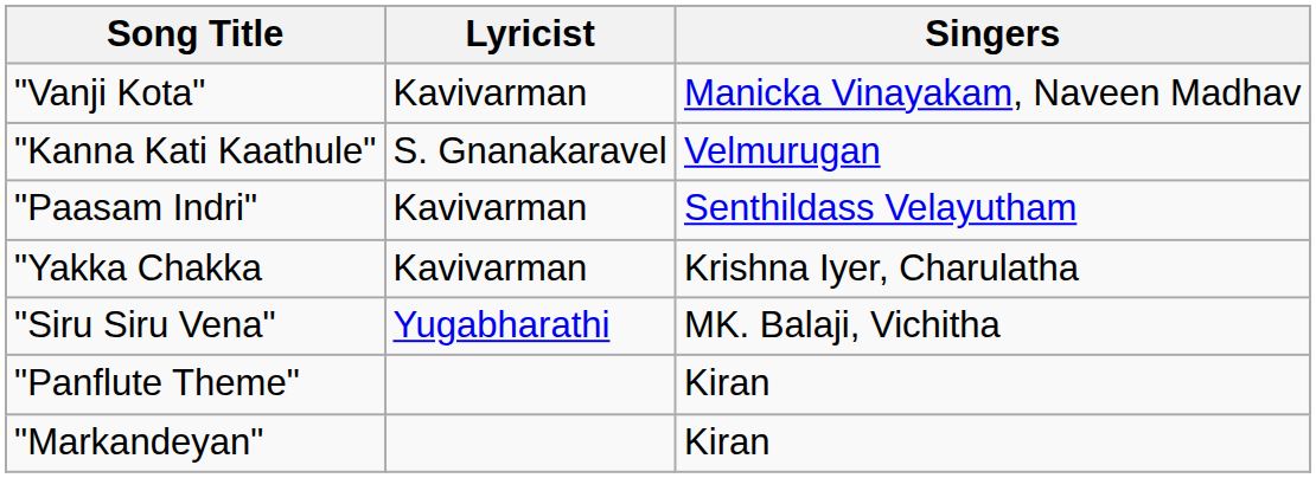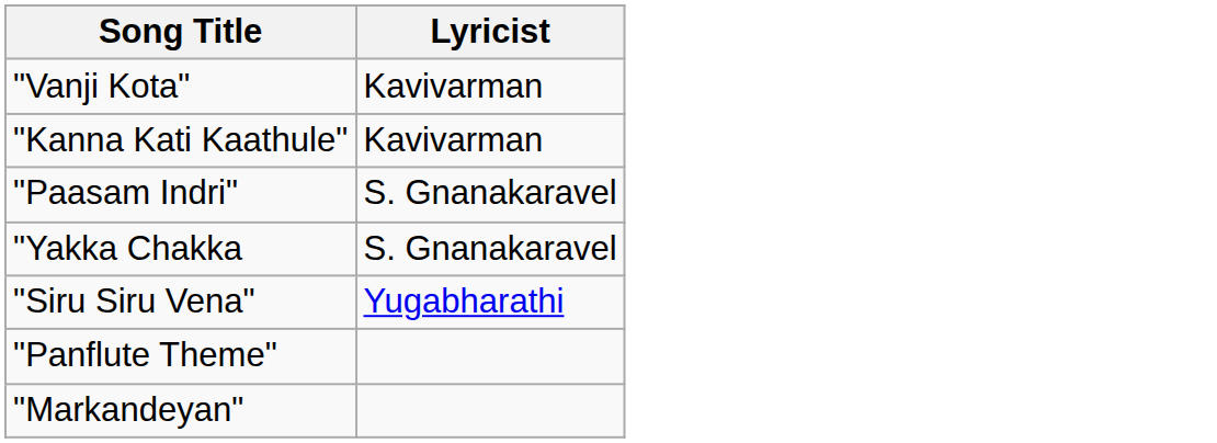 <table class="wikitable">
 <tr>
 <th>Song Title</th>
 <th>Lyricist</th>
-<th>Singers</th>
 </tr>
 <tr>
 <td>"Vanji Kota"</td>
 <td>Kavivarman</td>
-<td><a href='#'>Manicka Vinayakam</a>, Naveen Madhav</td>
 </tr>
 <tr>
 <td>"Kanna Kati Kaathule"</td>
-<td>S. Gnanakaravel</td>
-<td><a href='#'>Velmurugan</a></td>
+<td>Kavivarman</td>
 </tr>
 <tr>
 <td>"Paasam Indri"</td>
-<td>Kavivarman</td>
-<td><a href='#'>Senthildass Velayutham</a></td>
+<td>S. Gnanakaravel</td>
 </tr>
 <tr>
 <td>"Yakka Chakka</td>
-<td>Kavivarman</td>
-<td>Krishna Iyer, Charulatha</td>
+<td>S. Gnanakaravel</td>
 </tr>
 <tr>
 <td>"Siru Siru Vena"</td>
 <td><a href='#'>Yugabharathi</a></td>
-<td>MK. Balaji, Vichitha</td>
 </tr>
 <tr>
 <td>"Panflute Theme"</td>
 <td></td>
-<td>Kiran</td>
 </tr>
 <tr>
 <td>"Markandeyan"</td>
 <td></td>
-<td>Kiran</td>
 </tr>
 </table>
